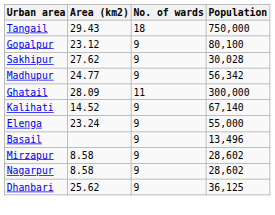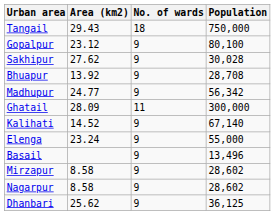 <table class="wikitable sortable">
 <tr>
 <th>Urban area</th>
 <th>Area (km2)</th>
 <th>No. of wards</th>
 <th>Population</th>
 </tr>
 <tr>
 <td><a href='#'>Tangail</a></td>
 <td>29.43</td>
 <td>18</td>
 <td>750,000</td>
 </tr>
 <tr>
 <td><a href='#'>Gopalpur</a></td>
 <td>23.12</td>
 <td>9</td>
 <td>80,100</td>
 </tr>
 <tr>
 <td><a href='#'>Sakhipur</a></td>
 <td>27.62</td>
 <td>9</td>
 <td>30,028</td>
+</tr>
+<tr>
+<td><a href='#'>Bhuapur</a></td>
+<td>13.92</td>
+<td>9</td>
+<td>28,708</td>
 </tr>
 <tr>
 <td><a href='#'>Madhupur</a></td>
 <td>24.77</td>
 <td>9</td>
 <td>56,342</td>
 </tr>
 <tr>
 <td><a href='#'>Ghatail</a></td>
 <td>28.09</td>
 <td>11</td>
 <td>300,000</td>
 </tr>
 <tr>
 <td><a href='#'>Kalihati</a></td>
 <td>14.52</td>
 <td>9</td>
 <td>67,140</td>
 </tr>
 <tr>
 <td><a href='#'>Elenga</a></td>
 <td>23.24</td>
 <td>9</td>
 <td>55,000</td>
 </tr>
 <tr>
 <td><a href='#'>Basail</a></td>
 <td></td>
 <td>9</td>
 <td>13,496</td>
 </tr>
 <tr>
 <td><a href='#'>Mirzapur</a></td>
 <td>8.58</td>
 <td>9</td>
 <td>28,602</td>
 </tr>
 <tr>
 <td><a href='#'>Nagarpur</a></td>
 <td>8.58</td>
 <td>9</td>
 <td>28,602</td>
 </tr>
 <tr>
 <td><a href='#'>Dhanbari</a></td>
 <td>25.62</td>
 <td>9</td>
 <td>36,125</td>
 </tr>
 </table>
